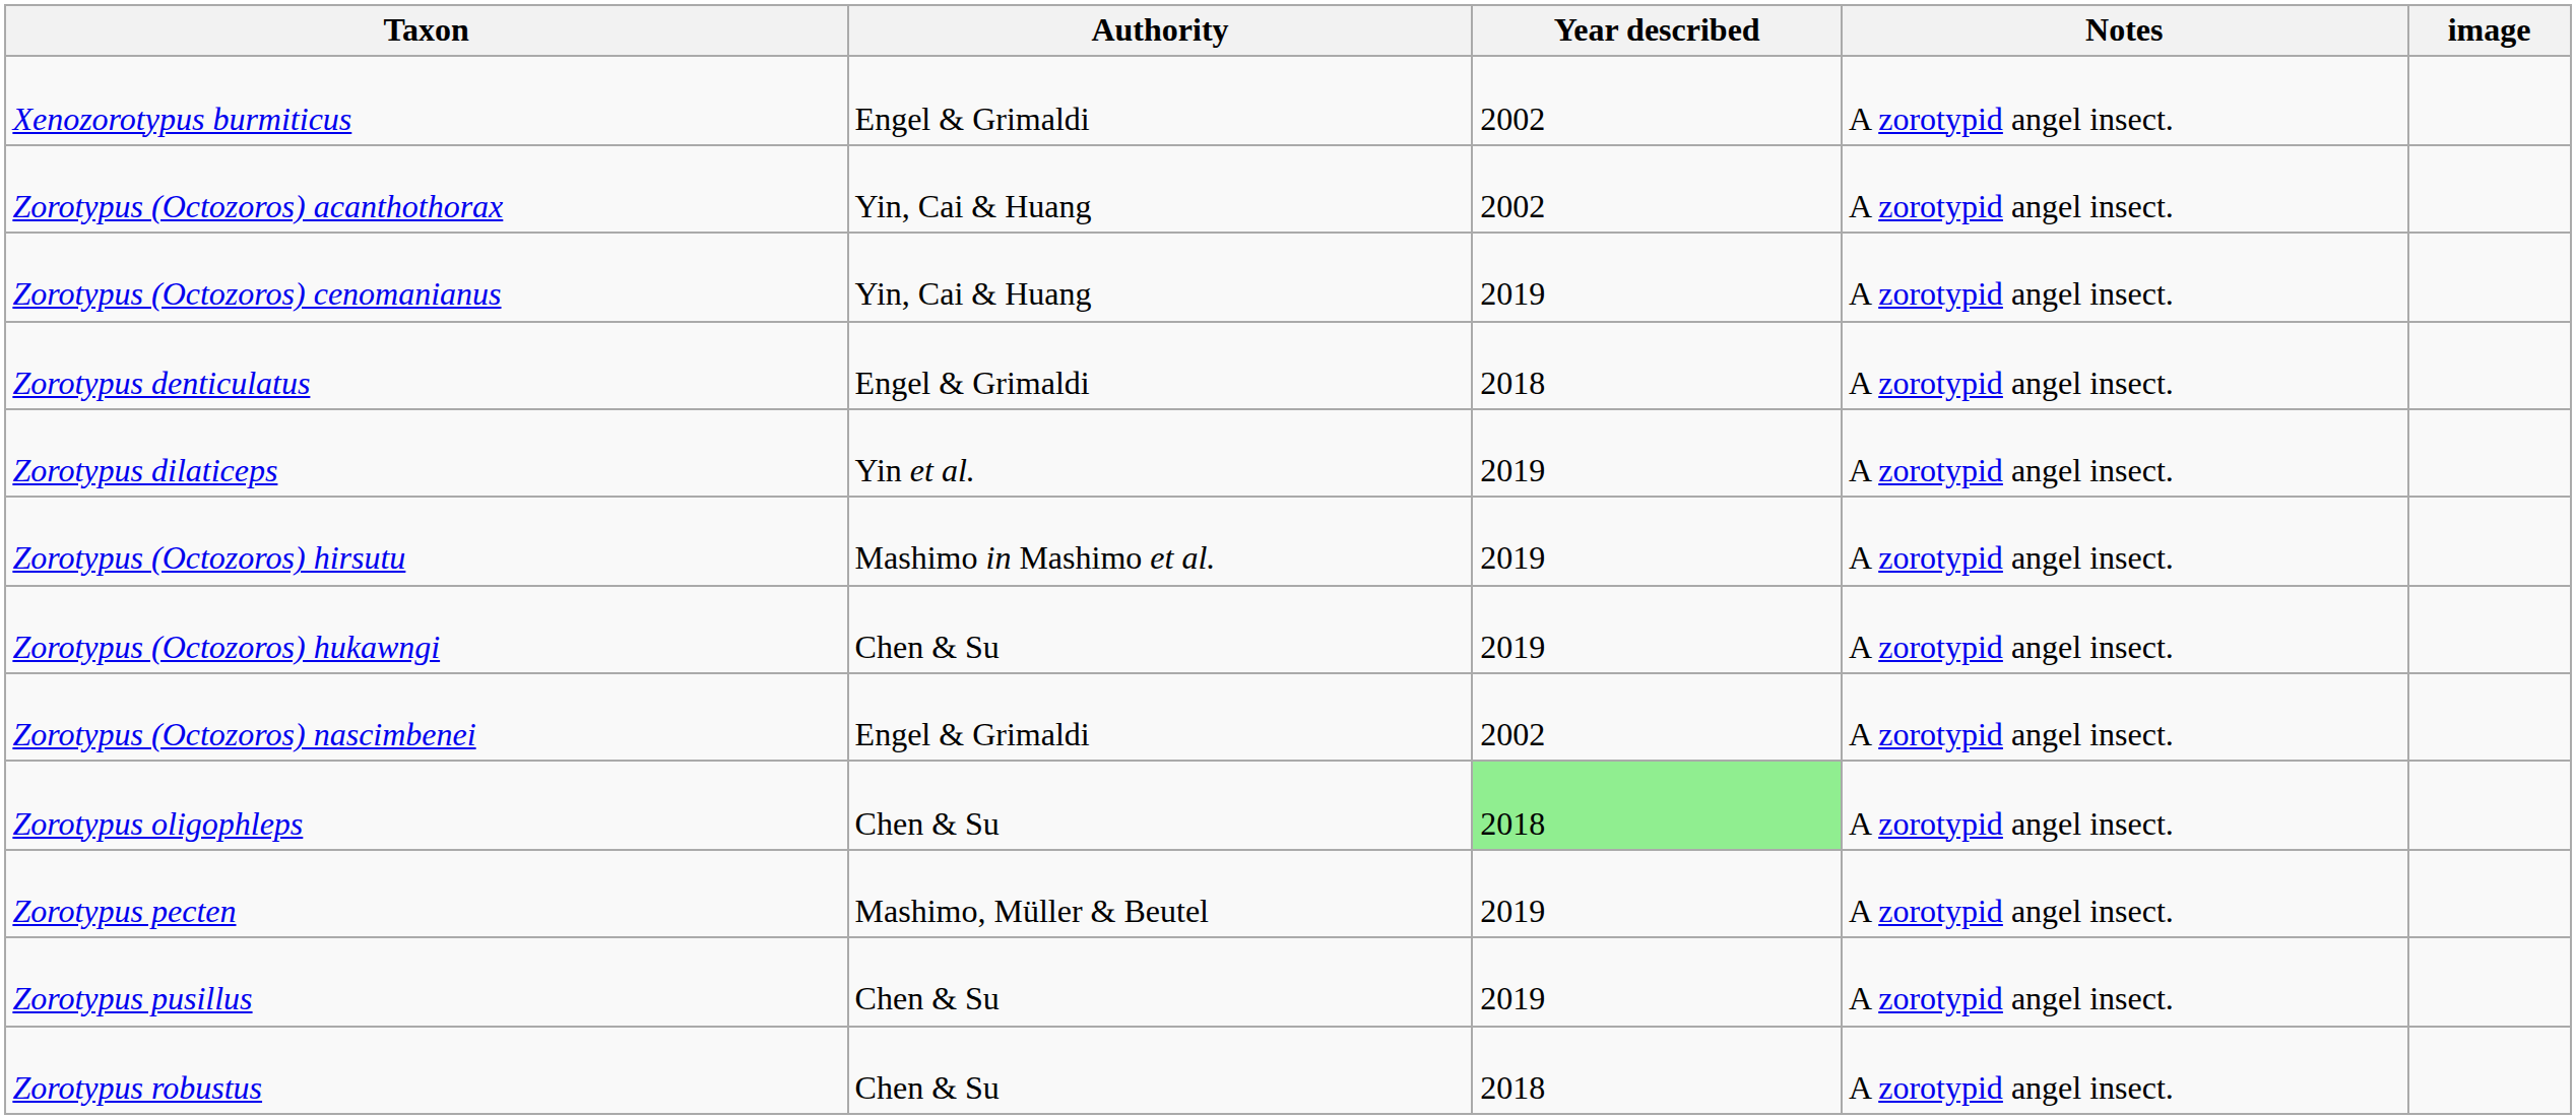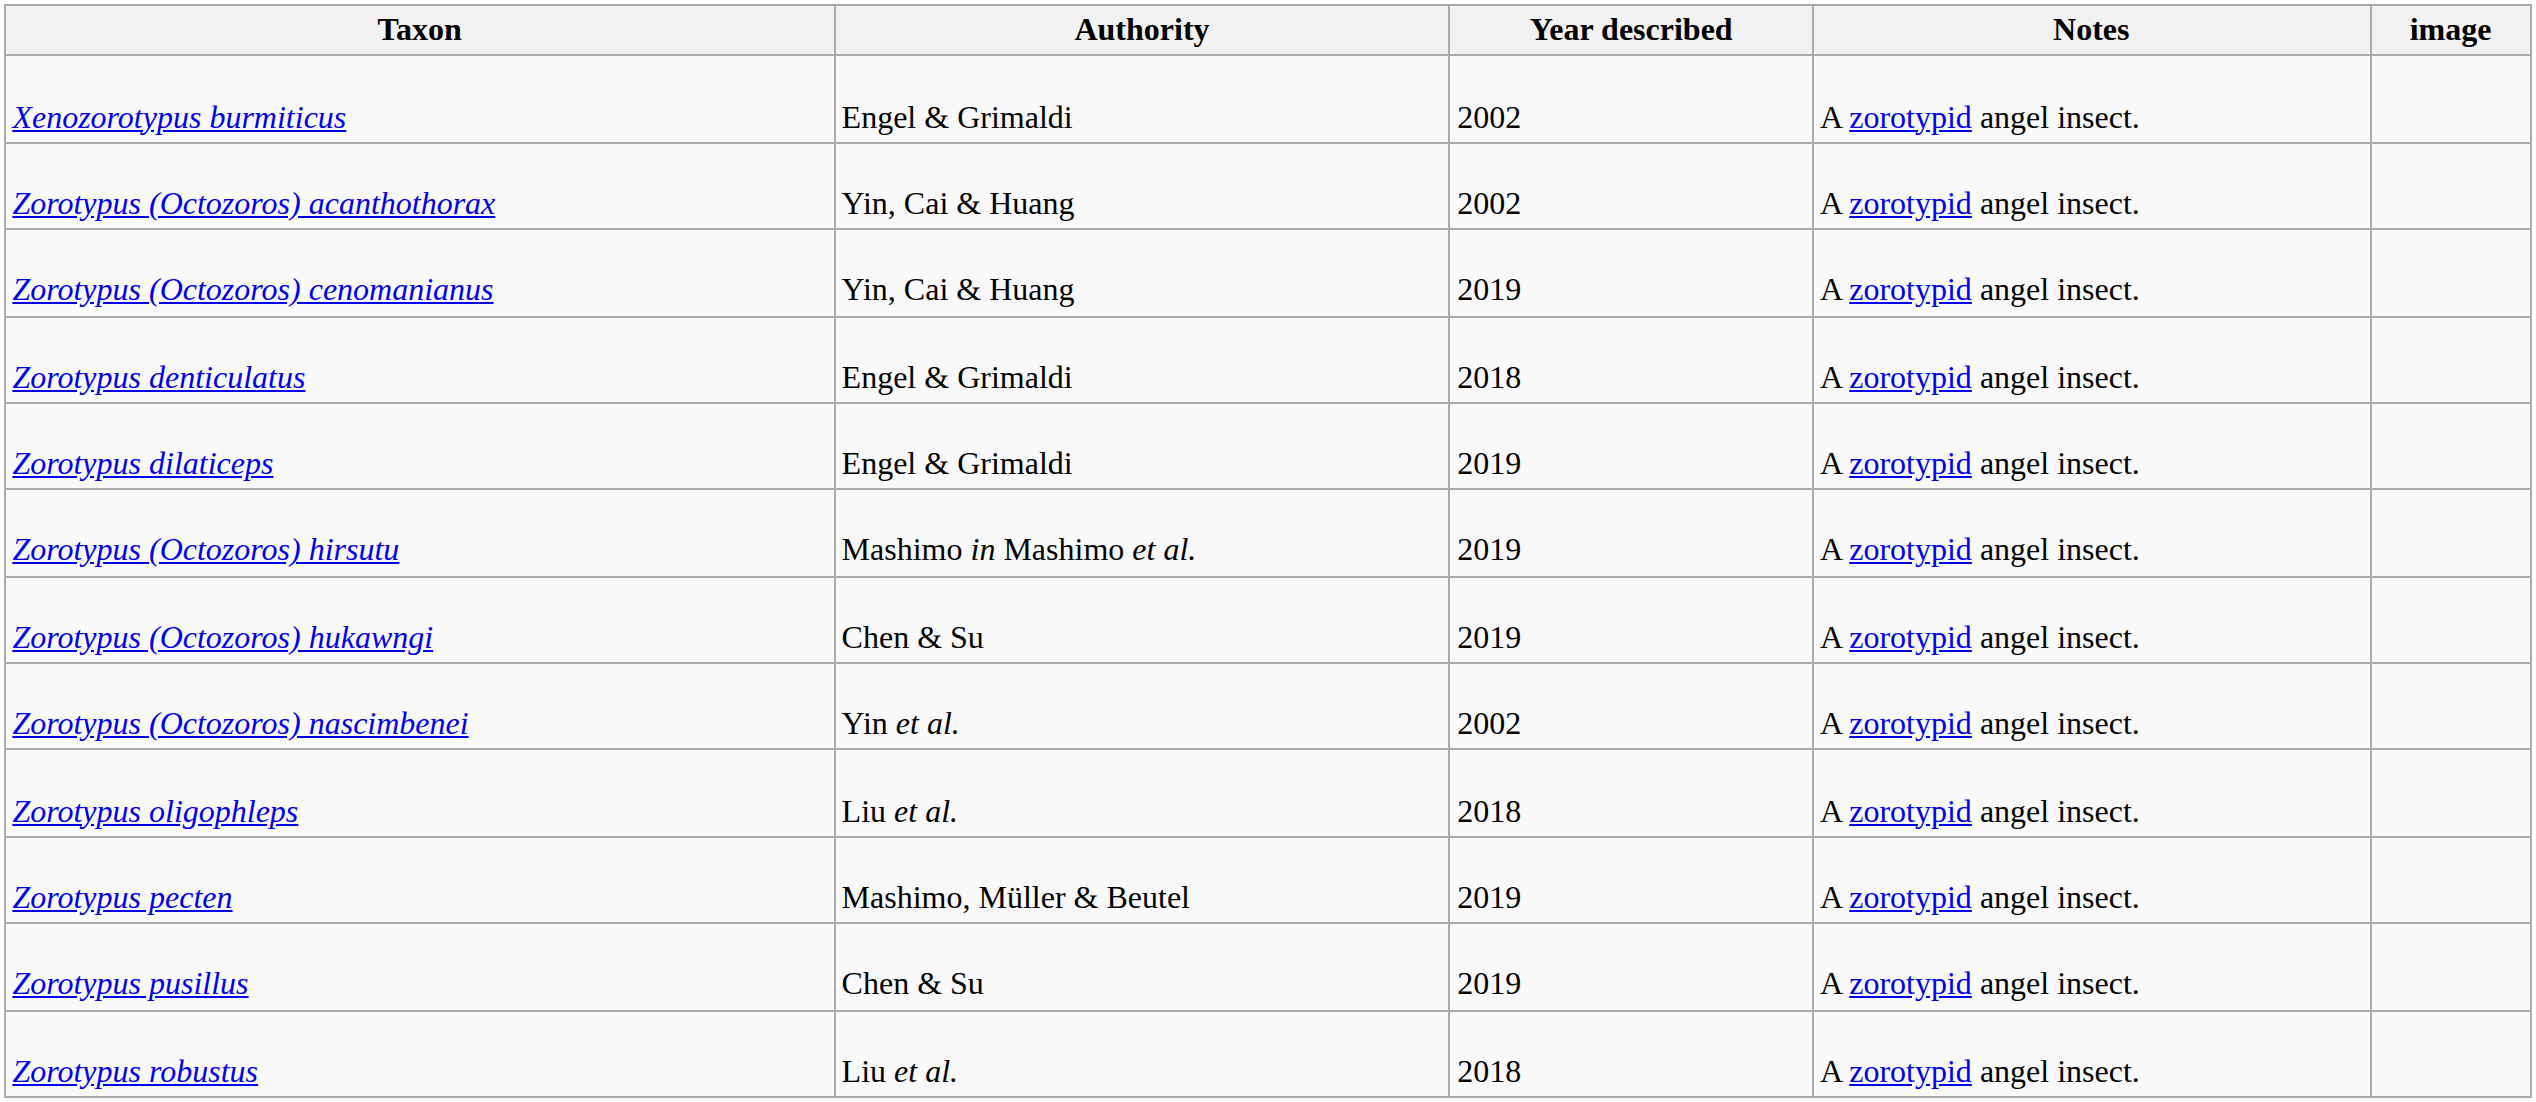 <table class="wikitable sortable" align="center" width="100%">
 <tr>
 <th>Taxon</th>
 <th>Authority</th>
 <th>Year described</th>
 <th>Notes</th>
 <th>image</th>
 </tr>
 <tr>
 <td><br><em><a href='#'>Xenozorotypus burmiticus</a></em></td>
 <td><br>Engel & Grimaldi</td>
 <td><br>2002</td>
 <td><br>A <a href='#'>zorotypid</a> angel insect.</td>
 <td></td>
 </tr>
 <tr>
 <td><br><em><a href='#'>Zorotypus (Octozoros) acanthothorax</a></em></td>
 <td><br>Yin, Cai & Huang</td>
 <td><br>2002</td>
 <td><br>A <a href='#'>zorotypid</a> angel insect.</td>
 <td></td>
 </tr>
 <tr>
 <td><br><em><a href='#'>Zorotypus (Octozoros) cenomanianus</a></em></td>
 <td><br>Yin, Cai & Huang</td>
 <td><br>2019</td>
 <td><br>A <a href='#'>zorotypid</a> angel insect.</td>
 <td></td>
 </tr>
 <tr>
 <td><br><em><a href='#'>Zorotypus denticulatus</a></em></td>
 <td><br>Engel & Grimaldi</td>
 <td><br>2018</td>
 <td><br>A <a href='#'>zorotypid</a> angel insect.</td>
 <td></td>
 </tr>
 <tr>
 <td><br><em><a href='#'>Zorotypus dilaticeps</a></em></td>
-<td><br>Yin <em>et al.</em></td>
+<td><br>Engel & Grimaldi</td>
 <td><br>2019</td>
 <td><br>A <a href='#'>zorotypid</a> angel insect.</td>
 <td></td>
 </tr>
 <tr>
 <td><br><em><a href='#'>Zorotypus (Octozoros) hirsutu</a></em></td>
 <td><br>Mashimo <em>in</em> Mashimo <em>et al.</em></td>
 <td><br>2019</td>
 <td><br>A <a href='#'>zorotypid</a> angel insect.</td>
 <td><br></td>
 </tr>
 <tr>
 <td><br><em><a href='#'>Zorotypus (Octozoros) hukawngi</a></em></td>
 <td><br>Chen & Su</td>
 <td><br>2019</td>
 <td><br>A <a href='#'>zorotypid</a> angel insect.</td>
 <td><br></td>
 </tr>
 <tr>
 <td><br><em><a href='#'>Zorotypus (Octozoros) nascimbenei</a></em></td>
-<td><br>Engel & Grimaldi</td>
+<td><br>Yin <em>et al.</em></td>
 <td><br>2002</td>
 <td><br>A <a href='#'>zorotypid</a> angel insect.</td>
 <td></td>
 </tr>
 <tr>
 <td><br><em><a href='#'>Zorotypus oligophleps</a></em></td>
-<td><br>Chen & Su</td>
-<td style="background: lightgreen;"><br>2018</td>
+<td><br>Liu <em>et al.</em></td>
+<td><br>2018</td>
 <td><br>A <a href='#'>zorotypid</a> angel insect.</td>
 <td></td>
 </tr>
 <tr>
 <td><br><em><a href='#'>Zorotypus pecten</a></em></td>
 <td><br>Mashimo, Müller & Beutel</td>
 <td><br>2019</td>
 <td><br>A <a href='#'>zorotypid</a> angel insect.</td>
 <td><br></td>
 </tr>
 <tr>
 <td><br><em><a href='#'>Zorotypus pusillus</a></em></td>
 <td><br>Chen & Su</td>
 <td><br>2019</td>
 <td><br>A <a href='#'>zorotypid</a> angel insect.</td>
 <td></td>
 </tr>
 <tr>
 <td><br><em><a href='#'>Zorotypus robustus</a></em></td>
-<td><br>Chen & Su</td>
+<td><br>Liu <em>et al.</em></td>
 <td><br>2018</td>
 <td><br>A <a href='#'>zorotypid</a> angel insect.</td>
 <td></td>
 </tr>
 <tr>
 </tr>
 </table>
